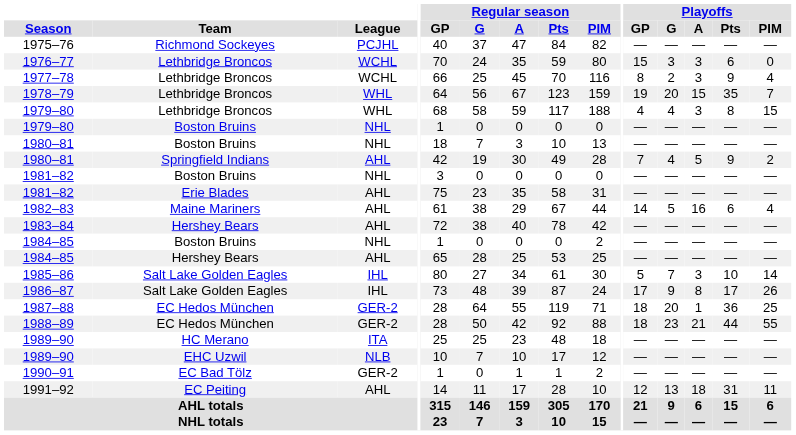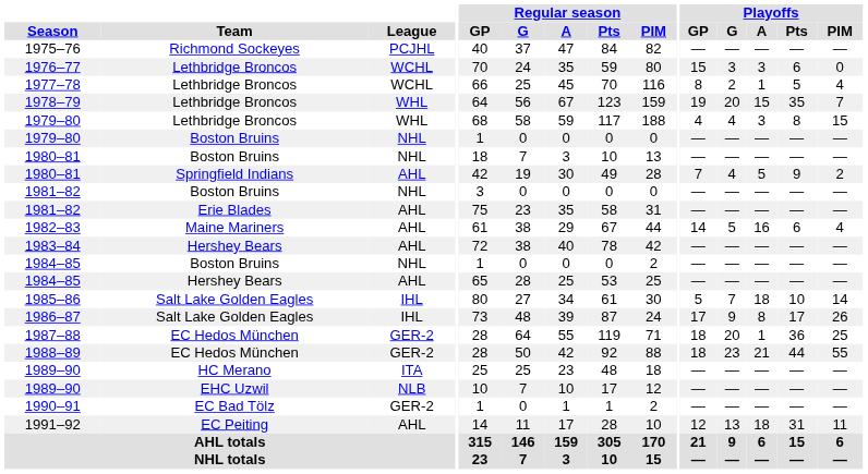 <table border="0" cellpadding="1" cellspacing="0" style="text-align:center; width:60em">
 <tr bgcolor="#e0e0e0">
 <th colspan="3" bgcolor="#ffffff"></th>
 <th rowspan="100" bgcolor="#ffffff"></th>
 <th colspan="5"><a href='#'>Regular season</a></th>
 <th rowspan="100" bgcolor="#ffffff"></th>
 <th colspan="5"><a href='#'>Playoffs</a></th>
 </tr>
 <tr bgcolor="#e0e0e0">
 <th><a href='#'>Season</a></th>
 <th>Team</th>
 <th>League</th>
 <th>GP</th>
 <th><a href='#'>G</a></th>
 <th><a href='#'>A</a></th>
 <th><a href='#'>Pts</a></th>
 <th><a href='#'>PIM</a></th>
 <th>GP</th>
 <th>G</th>
 <th>A</th>
 <th>Pts</th>
 <th>PIM</th>
 </tr>
 <tr>
 <td>1975–76</td>
 <td><a href='#'>Richmond Sockeyes</a></td>
 <td><a href='#'>PCJHL</a></td>
 <td>40</td>
 <td>37</td>
 <td>47</td>
 <td>84</td>
 <td>82</td>
 <td>—</td>
 <td>—</td>
 <td>—</td>
 <td>—</td>
 <td>—</td>
 </tr>
 <tr bgcolor="#f0f0f0">
 <td><a href='#'>1976–77</a></td>
 <td><a href='#'>Lethbridge Broncos</a></td>
 <td><a href='#'>WCHL</a></td>
 <td>70</td>
 <td>24</td>
 <td>35</td>
 <td>59</td>
 <td>80</td>
 <td>15</td>
 <td>3</td>
 <td>3</td>
 <td>6</td>
 <td>0</td>
 </tr>
 <tr>
 <td><a href='#'>1977–78</a></td>
 <td>Lethbridge Broncos</td>
 <td>WCHL</td>
 <td>66</td>
 <td>25</td>
 <td>45</td>
 <td>70</td>
 <td>116</td>
 <td>8</td>
 <td>2</td>
-<td>3</td>
-<td>9</td>
+<td>1</td>
+<td>5</td>
 <td>4</td>
 </tr>
 <tr bgcolor="#f0f0f0">
 <td><a href='#'>1978–79</a></td>
 <td>Lethbridge Broncos</td>
 <td><a href='#'>WHL</a></td>
 <td>64</td>
 <td>56</td>
 <td>67</td>
 <td>123</td>
 <td>159</td>
 <td>19</td>
 <td>20</td>
 <td>15</td>
 <td>35</td>
 <td>7</td>
 </tr>
 <tr>
 <td><a href='#'>1979–80</a></td>
 <td>Lethbridge Broncos</td>
 <td>WHL</td>
 <td>68</td>
 <td>58</td>
 <td>59</td>
 <td>117</td>
 <td>188</td>
 <td>4</td>
 <td>4</td>
 <td>3</td>
 <td>8</td>
 <td>15</td>
 </tr>
 <tr bgcolor="#f0f0f0">
 <td><a href='#'>1979–80</a></td>
 <td><a href='#'>Boston Bruins</a></td>
 <td><a href='#'>NHL</a></td>
 <td>1</td>
 <td>0</td>
 <td>0</td>
 <td>0</td>
 <td>0</td>
 <td>—</td>
 <td>—</td>
 <td>—</td>
 <td>—</td>
 <td>—</td>
 </tr>
 <tr>
 <td><a href='#'>1980–81</a></td>
 <td>Boston Bruins</td>
 <td>NHL</td>
 <td>18</td>
 <td>7</td>
 <td>3</td>
 <td>10</td>
 <td>13</td>
 <td>—</td>
 <td>—</td>
 <td>—</td>
 <td>—</td>
 <td>—</td>
 </tr>
 <tr bgcolor="#f0f0f0">
 <td><a href='#'>1980–81</a></td>
 <td><a href='#'>Springfield Indians</a></td>
 <td><a href='#'>AHL</a></td>
 <td>42</td>
 <td>19</td>
 <td>30</td>
 <td>49</td>
 <td>28</td>
 <td>7</td>
 <td>4</td>
 <td>5</td>
 <td>9</td>
 <td>2</td>
 </tr>
 <tr>
 <td><a href='#'>1981–82</a></td>
 <td>Boston Bruins</td>
 <td>NHL</td>
 <td>3</td>
 <td>0</td>
 <td>0</td>
 <td>0</td>
 <td>0</td>
 <td>—</td>
 <td>—</td>
 <td>—</td>
 <td>—</td>
 <td>—</td>
 </tr>
 <tr bgcolor="#f0f0f0">
 <td><a href='#'>1981–82</a></td>
 <td><a href='#'>Erie Blades</a></td>
 <td>AHL</td>
 <td>75</td>
 <td>23</td>
 <td>35</td>
 <td>58</td>
 <td>31</td>
 <td>—</td>
 <td>—</td>
 <td>—</td>
 <td>—</td>
 <td>—</td>
 </tr>
 <tr>
 <td><a href='#'>1982–83</a></td>
 <td><a href='#'>Maine Mariners</a></td>
 <td>AHL</td>
 <td>61</td>
 <td>38</td>
 <td>29</td>
 <td>67</td>
 <td>44</td>
 <td>14</td>
 <td>5</td>
 <td>16</td>
 <td>6</td>
 <td>4</td>
 </tr>
 <tr bgcolor="#f0f0f0">
 <td><a href='#'>1983–84</a></td>
 <td><a href='#'>Hershey Bears</a></td>
 <td>AHL</td>
 <td>72</td>
 <td>38</td>
 <td>40</td>
 <td>78</td>
 <td>42</td>
 <td>—</td>
 <td>—</td>
 <td>—</td>
 <td>—</td>
 <td>—</td>
 </tr>
 <tr>
 <td><a href='#'>1984–85</a></td>
 <td>Boston Bruins</td>
 <td>NHL</td>
 <td>1</td>
 <td>0</td>
 <td>0</td>
 <td>0</td>
 <td>2</td>
 <td>—</td>
 <td>—</td>
 <td>—</td>
 <td>—</td>
 <td>—</td>
 </tr>
 <tr bgcolor="#f0f0f0">
 <td><a href='#'>1984–85</a></td>
 <td>Hershey Bears</td>
 <td>AHL</td>
 <td>65</td>
 <td>28</td>
 <td>25</td>
 <td>53</td>
 <td>25</td>
 <td>—</td>
 <td>—</td>
 <td>—</td>
 <td>—</td>
 <td>—</td>
 </tr>
 <tr>
 <td><a href='#'>1985–86</a></td>
 <td><a href='#'>Salt Lake Golden Eagles</a></td>
 <td><a href='#'>IHL</a></td>
 <td>80</td>
 <td>27</td>
 <td>34</td>
 <td>61</td>
 <td>30</td>
 <td>5</td>
 <td>7</td>
-<td>3</td>
+<td>18</td>
 <td>10</td>
 <td>14</td>
 </tr>
 <tr bgcolor="#f0f0f0">
 <td><a href='#'>1986–87</a></td>
 <td>Salt Lake Golden Eagles</td>
 <td>IHL</td>
 <td>73</td>
 <td>48</td>
 <td>39</td>
 <td>87</td>
 <td>24</td>
 <td>17</td>
 <td>9</td>
 <td>8</td>
 <td>17</td>
 <td>26</td>
 </tr>
 <tr>
 <td><a href='#'>1987–88</a></td>
 <td><a href='#'>EC Hedos München</a></td>
 <td><a href='#'>GER-2</a></td>
 <td>28</td>
 <td>64</td>
 <td>55</td>
 <td>119</td>
 <td>71</td>
 <td>18</td>
 <td>20</td>
 <td>1</td>
 <td>36</td>
 <td>25</td>
 </tr>
 <tr bgcolor="#f0f0f0">
 <td><a href='#'>1988–89</a></td>
 <td>EC Hedos München</td>
 <td>GER-2</td>
 <td>28</td>
 <td>50</td>
 <td>42</td>
 <td>92</td>
 <td>88</td>
 <td>18</td>
 <td>23</td>
 <td>21</td>
 <td>44</td>
 <td>55</td>
 </tr>
 <tr>
 <td><a href='#'>1989–90</a></td>
 <td><a href='#'>HC Merano</a></td>
 <td><a href='#'>ITA</a></td>
 <td>25</td>
 <td>25</td>
 <td>23</td>
 <td>48</td>
 <td>18</td>
 <td>—</td>
 <td>—</td>
 <td>—</td>
 <td>—</td>
 <td>—</td>
 </tr>
 <tr bgcolor="#f0f0f0">
 <td><a href='#'>1989–90</a></td>
 <td><a href='#'>EHC Uzwil</a></td>
 <td><a href='#'>NLB</a></td>
 <td>10</td>
 <td>7</td>
 <td>10</td>
 <td>17</td>
 <td>12</td>
 <td>—</td>
 <td>—</td>
 <td>—</td>
 <td>—</td>
 <td>—</td>
 </tr>
 <tr>
 <td><a href='#'>1990–91</a></td>
 <td><a href='#'>EC Bad Tölz</a></td>
 <td>GER-2</td>
 <td>1</td>
 <td>0</td>
 <td>1</td>
 <td>1</td>
 <td>2</td>
 <td>—</td>
 <td>—</td>
 <td>—</td>
 <td>—</td>
 <td>—</td>
 </tr>
 <tr bgcolor="#f0f0f0">
 <td>1991–92</td>
 <td><a href='#'>EC Peiting</a></td>
 <td>AHL</td>
 <td>14</td>
 <td>11</td>
 <td>17</td>
 <td>28</td>
 <td>10</td>
 <td>12</td>
 <td>13</td>
 <td>18</td>
 <td>31</td>
 <td>11</td>
 </tr>
 <tr bgcolor="#e0e0e0">
 <th colspan="3">AHL totals</th>
 <th>315</th>
 <th>146</th>
 <th>159</th>
 <th>305</th>
 <th>170</th>
 <th>21</th>
 <th>9</th>
 <th>6</th>
 <th>15</th>
 <th>6</th>
 </tr>
 <tr bgcolor="#e0e0e0">
 <th colspan="3">NHL totals</th>
 <th>23</th>
 <th>7</th>
 <th>3</th>
 <th>10</th>
 <th>15</th>
 <th>—</th>
 <th>—</th>
 <th>—</th>
 <th>—</th>
 <th>—</th>
 </tr>
 </table>
